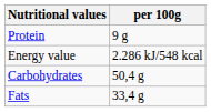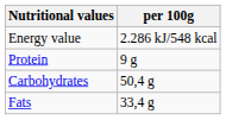 <table class="wikitable">
 <tr>
 <th>Nutritional values</th>
 <th>per 100g</th>
 </tr>
 <tr>
+<td>Energy value</td>
+<td>2.286 kJ/548 kcal</td>
+</tr>
+<tr>
 <td><a href='#'>Protein</a></td>
 <td>9 g</td>
-</tr>
-<tr>
-<td>Energy value</td>
-<td>2.286 kJ/548 kcal</td>
 </tr>
 <tr>
 <td><a href='#'>Carbohydrates</a></td>
 <td>50,4 g</td>
 </tr>
 <tr>
 <td><a href='#'>Fats</a></td>
 <td>33,4 g</td>
 </tr>
 </table>
